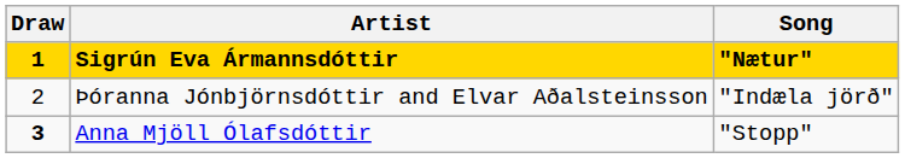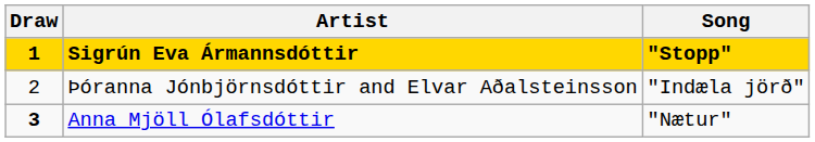 <table class="sortable wikitable" style="margin: 1em auto 1em auto; text-align:center">
 <tr>
 <th>Draw</th>
 <th>Artist</th>
 <th>Song</th>
 </tr>
 <tr style="font-weight:bold; background:gold;">
 <td>1</td>
 <td align="left">Sigrún Eva Ármannsdóttir</td>
-<td align="left">"Nætur"</td>
+<td align="left">"Stopp"</td>
 </tr>
 <tr>
 <td>2</td>
 <td align="left">Þóranna Jónbjörnsdóttir and Elvar Aðalsteinsson</td>
 <td align="left">"Indæla jörð"</td>
 </tr>
 <tr>
 <td><strong>3</strong></td>
 <td align="left"><a href='#'>Anna Mjöll Ólafsdóttir</a></td>
-<td align="left">"Stopp"</td>
+<td align="left">"Nætur"</td>
 </tr>
 </table>
